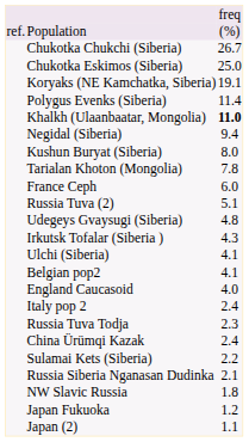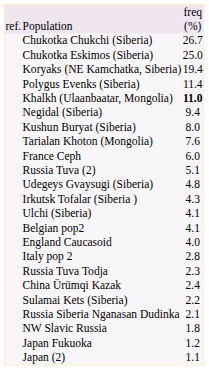 <table border="0" cellspacing="0" cellpadding="1" align="left" style="text-align:center; margin-right: 1em;  border:1px #ffeebb solid; background:#f8f6f8; ">
 <tr style="background:#efe5ef">
 <td></td>
 <td></td>
 <td>freq</td>
 </tr>
 <tr style="background:#eee5ef">
 <td>ref.</td>
 <td align="left">Population</td>
 <td>(%)</td>
 </tr>
 <tr>
 <td></td>
 <td align="left">Chukotka Chukchi (Siberia)</td>
 <td>26.7</td>
 </tr>
 <tr>
 <td></td>
 <td align="left">Chukotka Eskimos (Siberia)</td>
 <td>25.0</td>
 </tr>
 <tr>
 <td></td>
 <td align="left">Koryaks (NE Kamchatka, Siberia)</td>
-<td>19.1</td>
+<td>19.4</td>
 </tr>
 <tr>
 <td></td>
 <td align="left">Polygus Evenks (Siberia)</td>
 <td>11.4</td>
 </tr>
 <tr>
 <td></td>
 <td align="left">Khalkh (Ulaanbaatar, Mongolia)</td>
 <td><strong>11.0</strong></td>
 </tr>
 <tr>
 <td></td>
 <td align="left">Negidal (Siberia)</td>
 <td>9.4</td>
 </tr>
 <tr>
 <td></td>
 <td align="left">Kushun Buryat (Siberia)</td>
 <td>8.0</td>
 </tr>
 <tr>
 <td></td>
 <td align="left">Tarialan Khoton (Mongolia)</td>
-<td>7.8</td>
+<td>7.6</td>
 </tr>
 <tr>
 <td></td>
 <td align="left">France Ceph</td>
 <td>6.0</td>
 </tr>
 <tr>
 <td></td>
 <td align="left">Russia Tuva (2)</td>
 <td>5.1</td>
 </tr>
 <tr>
 <td></td>
 <td align="left">Udegeys Gvaysugi (Siberia)</td>
 <td>4.8</td>
 </tr>
 <tr>
 <td></td>
 <td align="left">Irkutsk Tofalar (Siberia )</td>
 <td>4.3</td>
 </tr>
 <tr>
 <td></td>
 <td align="left">Ulchi (Siberia)</td>
 <td>4.1</td>
 </tr>
 <tr>
 <td></td>
 <td align="left">Belgian pop2</td>
 <td>4.1</td>
 </tr>
 <tr>
 <td></td>
 <td align="left">England Caucasoid</td>
 <td>4.0</td>
 </tr>
 <tr>
 <td></td>
 <td align="left">Italy pop 2</td>
-<td>2.4</td>
+<td>2.8</td>
 </tr>
 <tr>
 <td></td>
 <td align="left">Russia Tuva Todja</td>
 <td>2.3</td>
 </tr>
 <tr>
 <td></td>
 <td align="left">China Ürümqi Kazak</td>
 <td>2.4</td>
 </tr>
 <tr>
 <td></td>
 <td align="left">Sulamai Kets (Siberia)</td>
 <td>2.2</td>
 </tr>
 <tr>
 <td></td>
 <td align="left">Russia Siberia Nganasan Dudinka</td>
 <td>2.1</td>
 </tr>
 <tr>
 <td></td>
 <td align="left">NW Slavic Russia</td>
 <td>1.8</td>
 </tr>
 <tr>
 <td></td>
 <td align="left">Japan Fukuoka</td>
 <td>1.2</td>
 </tr>
 <tr>
 <td></td>
 <td align="left">Japan (2)</td>
 <td>1.1</td>
 </tr>
 </table>
